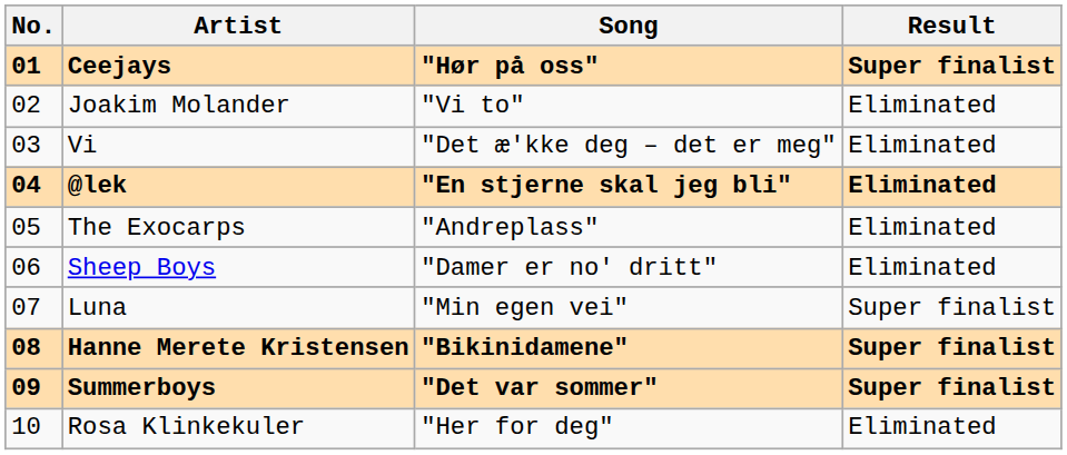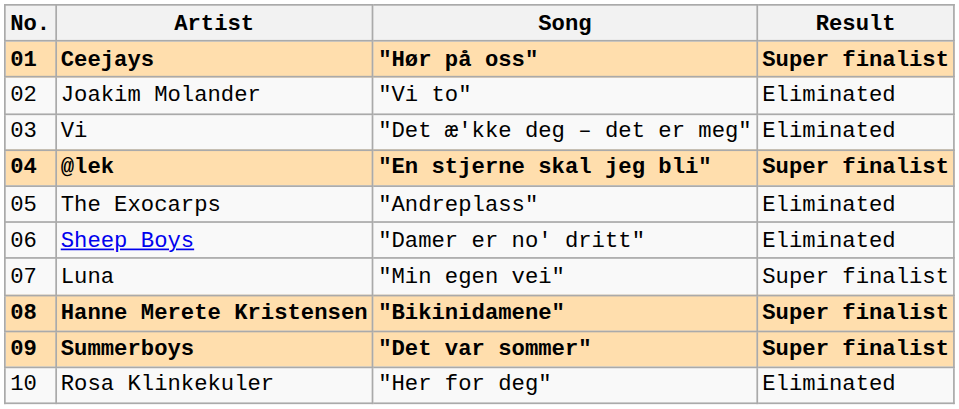 <table class="wikitable sortable">
 <tr>
 <th>No.</th>
 <th>Artist</th>
 <th>Song</th>
 <th>Result</th>
 </tr>
 <tr style="font-weight:bold; background:navajowhite;">
 <td>01</td>
 <td>Ceejays</td>
 <td>"Hør på oss"</td>
 <td>Super finalist</td>
 </tr>
 <tr>
 <td>02</td>
 <td>Joakim Molander</td>
 <td>"Vi to"</td>
 <td>Eliminated</td>
 </tr>
 <tr>
 <td>03</td>
 <td>Vi</td>
 <td>"Det æ'kke deg – det er meg"</td>
 <td>Eliminated</td>
 </tr>
 <tr style="font-weight:bold; background:navajowhite;">
 <td>04</td>
 <td>@lek</td>
 <td>"En stjerne skal jeg bli"</td>
-<td>Eliminated</td>
+<td>Super finalist</td>
 </tr>
 <tr>
 <td>05</td>
 <td>The Exocarps</td>
 <td>"Andreplass"</td>
 <td>Eliminated</td>
 </tr>
 <tr>
 <td>06</td>
 <td><a href='#'>Sheep Boys</a></td>
 <td>"Damer er no' dritt"</td>
 <td>Eliminated</td>
 </tr>
 <tr>
 <td>07</td>
 <td>Luna</td>
 <td>"Min egen vei"</td>
 <td>Super finalist</td>
 </tr>
 <tr style="font-weight:bold; background:navajowhite;">
 <td>08</td>
 <td>Hanne Merete Kristensen</td>
 <td>"Bikinidamene"</td>
 <td>Super finalist</td>
 </tr>
 <tr style="font-weight:bold; background:navajowhite;">
 <td>09</td>
 <td>Summerboys</td>
 <td>"Det var sommer"</td>
 <td>Super finalist</td>
 </tr>
 <tr>
 <td>10</td>
 <td>Rosa Klinkekuler</td>
 <td>"Her for deg"</td>
 <td>Eliminated</td>
 </tr>
 </table>
